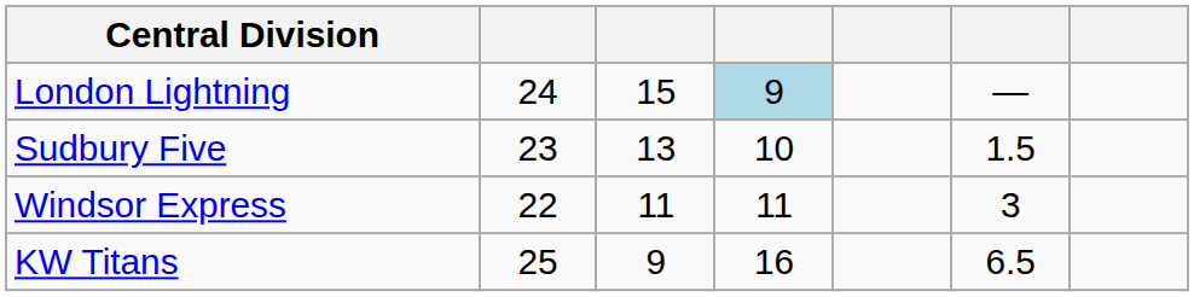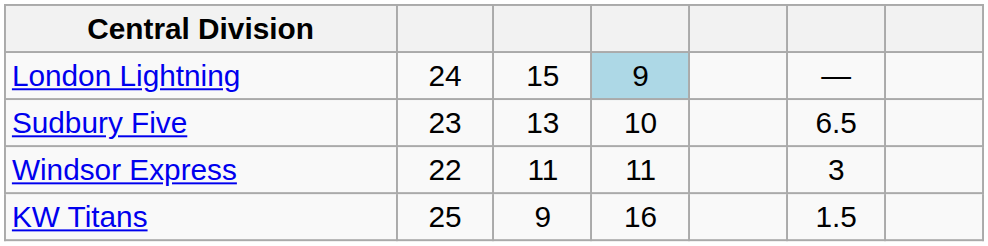 <table class="wikitable" width="500" style="font-size:95%; text-align:center">
 <tr>
 <th width="30%">Central Division</th>
 <th width="7.5%"></th>
 <th width="7.5%"></th>
 <th width="7.5%"></th>
 <th width="7.5%"></th>
 <th width="7.5%"></th>
 <th width="7.5%"></th>
 </tr>
 <tr>
 <td style="text-align:left;"><a href='#'>London Lightning</a></td>
 <td>24</td>
 <td>15</td>
 <td style="background: lightblue;">9</td>
 <td></td>
 <td>—</td>
 <td></td>
 </tr>
 <tr>
 <td style="text-align:left;"><a href='#'>Sudbury Five</a></td>
 <td>23</td>
 <td>13</td>
 <td>10</td>
 <td></td>
-<td>1.5</td>
+<td>6.5</td>
 <td></td>
 </tr>
 <tr>
 <td style="text-align:left;"><a href='#'>Windsor Express</a></td>
 <td>22</td>
 <td>11</td>
 <td>11</td>
 <td></td>
 <td>3</td>
 <td></td>
 </tr>
 <tr>
 <td style="text-align:left;"><a href='#'>KW Titans</a></td>
 <td>25</td>
 <td>9</td>
 <td>16</td>
 <td></td>
-<td>6.5</td>
+<td>1.5</td>
 <td></td>
 </tr>
 </table>
